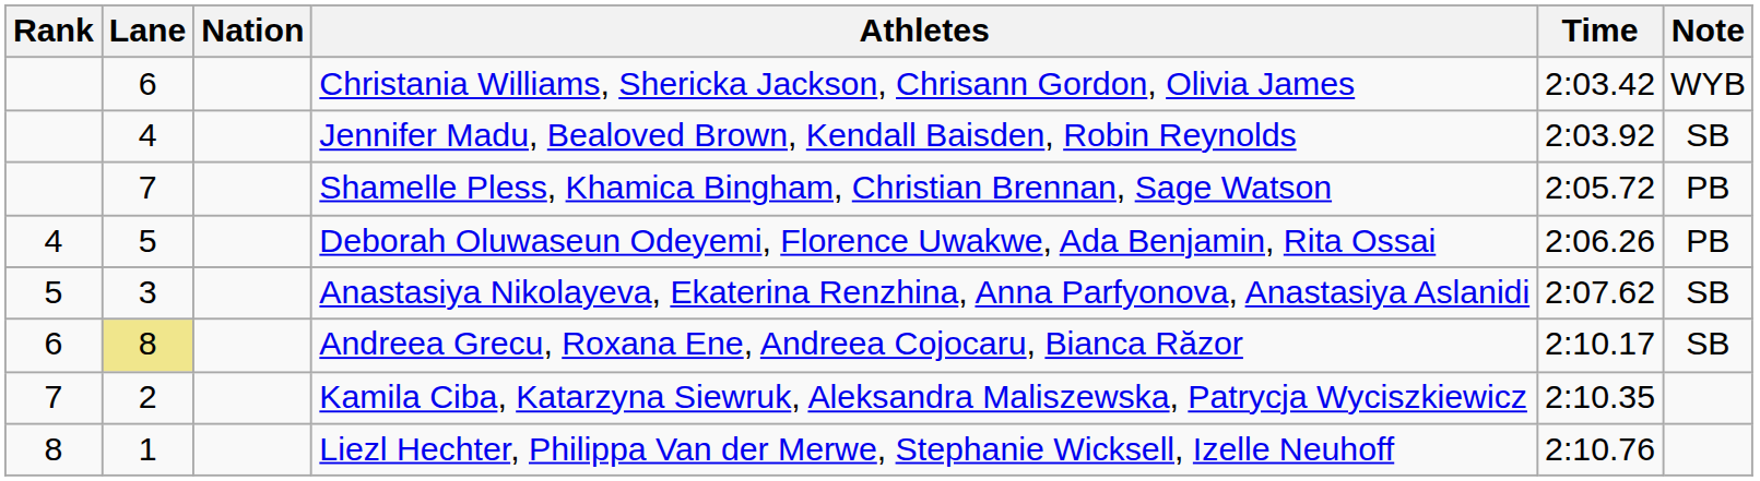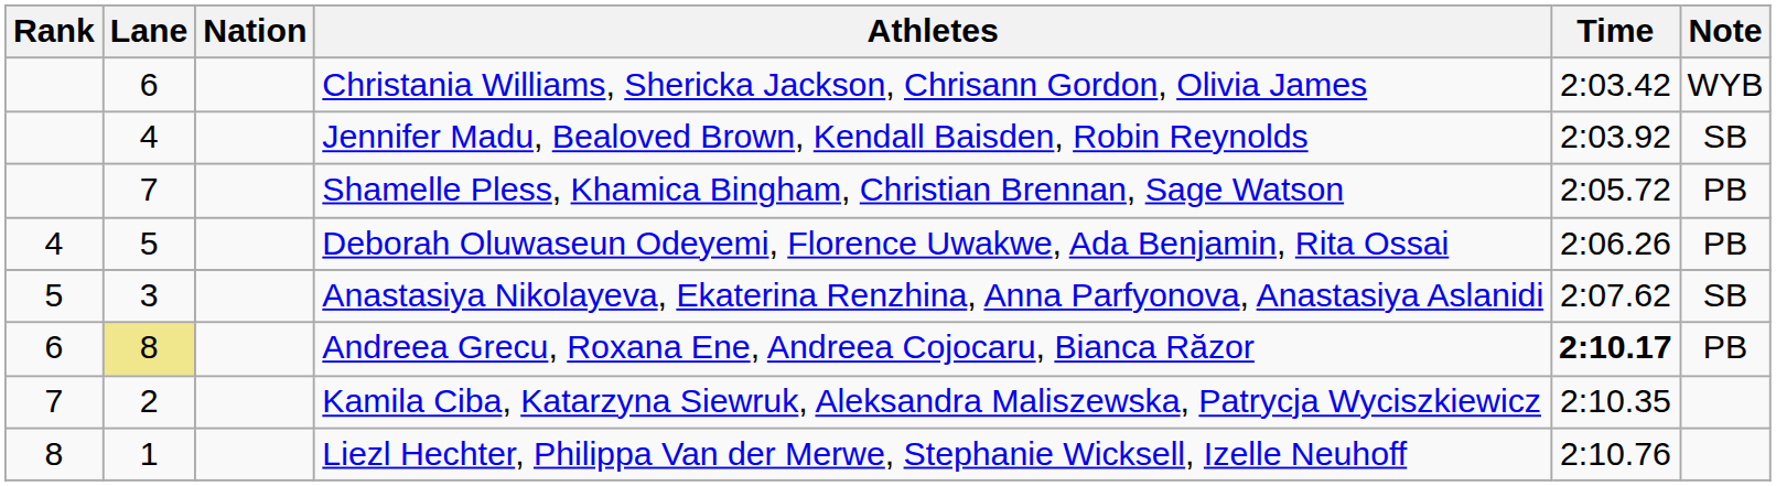 <table class="wikitable sortable" style="text-align:center">
 <tr>
 <th>Rank</th>
 <th>Lane</th>
 <th>Nation</th>
 <th>Athletes</th>
 <th>Time</th>
 <th>Note</th>
 </tr>
 <tr>
 <td></td>
 <td>6</td>
 <td align=left></td>
 <td align=left><a href='#'>Christania Williams</a>, <a href='#'>Shericka Jackson</a>, <a href='#'>Chrisann Gordon</a>, <a href='#'>Olivia James</a></td>
 <td>2:03.42</td>
 <td>WYB</td>
 </tr>
 <tr>
 <td></td>
 <td>4</td>
 <td align=left></td>
 <td align=left><a href='#'>Jennifer Madu</a>, <a href='#'>Bealoved Brown</a>, <a href='#'>Kendall Baisden</a>, <a href='#'>Robin Reynolds</a></td>
 <td>2:03.92</td>
 <td>SB</td>
 </tr>
 <tr>
 <td></td>
 <td>7</td>
 <td align=left></td>
 <td align=left><a href='#'>Shamelle Pless</a>, <a href='#'>Khamica Bingham</a>, <a href='#'>Christian Brennan</a>, <a href='#'>Sage Watson</a></td>
 <td>2:05.72</td>
 <td>PB</td>
 </tr>
 <tr>
 <td>4</td>
 <td>5</td>
 <td align=left></td>
 <td align=left><a href='#'>Deborah Oluwaseun Odeyemi</a>, <a href='#'>Florence Uwakwe</a>, <a href='#'>Ada Benjamin</a>, <a href='#'>Rita Ossai</a></td>
 <td>2:06.26</td>
 <td>PB</td>
 </tr>
 <tr>
 <td>5</td>
 <td>3</td>
 <td align=left></td>
 <td align=left><a href='#'>Anastasiya Nikolayeva</a>, <a href='#'>Ekaterina Renzhina</a>, <a href='#'>Anna Parfyonova</a>, <a href='#'>Anastasiya Aslanidi</a></td>
 <td>2:07.62</td>
 <td>SB</td>
 </tr>
 <tr>
 <td>6</td>
 <td style="background: khaki;">8</td>
 <td align=left></td>
 <td align=left><a href='#'>Andreea Grecu</a>, <a href='#'>Roxana Ene</a>, <a href='#'>Andreea Cojocaru</a>, <a href='#'>Bianca Răzor</a></td>
-<td>2:10.17</td>
-<td>SB</td>
+<td><strong>2:10.17</strong></td>
+<td>PB</td>
 </tr>
 <tr>
 <td>7</td>
 <td>2</td>
 <td align=left></td>
 <td align=left><a href='#'>Kamila Ciba</a>, <a href='#'>Katarzyna Siewruk</a>, <a href='#'>Aleksandra Maliszewska</a>, <a href='#'>Patrycja Wyciszkiewicz</a></td>
 <td>2:10.35</td>
 <td></td>
 </tr>
 <tr>
 <td>8</td>
 <td>1</td>
 <td align=left></td>
 <td align=left><a href='#'>Liezl Hechter</a>, <a href='#'>Philippa Van der Merwe</a>, <a href='#'>Stephanie Wicksell</a>, <a href='#'>Izelle Neuhoff</a></td>
 <td>2:10.76</td>
 <td></td>
 </tr>
 </table>
